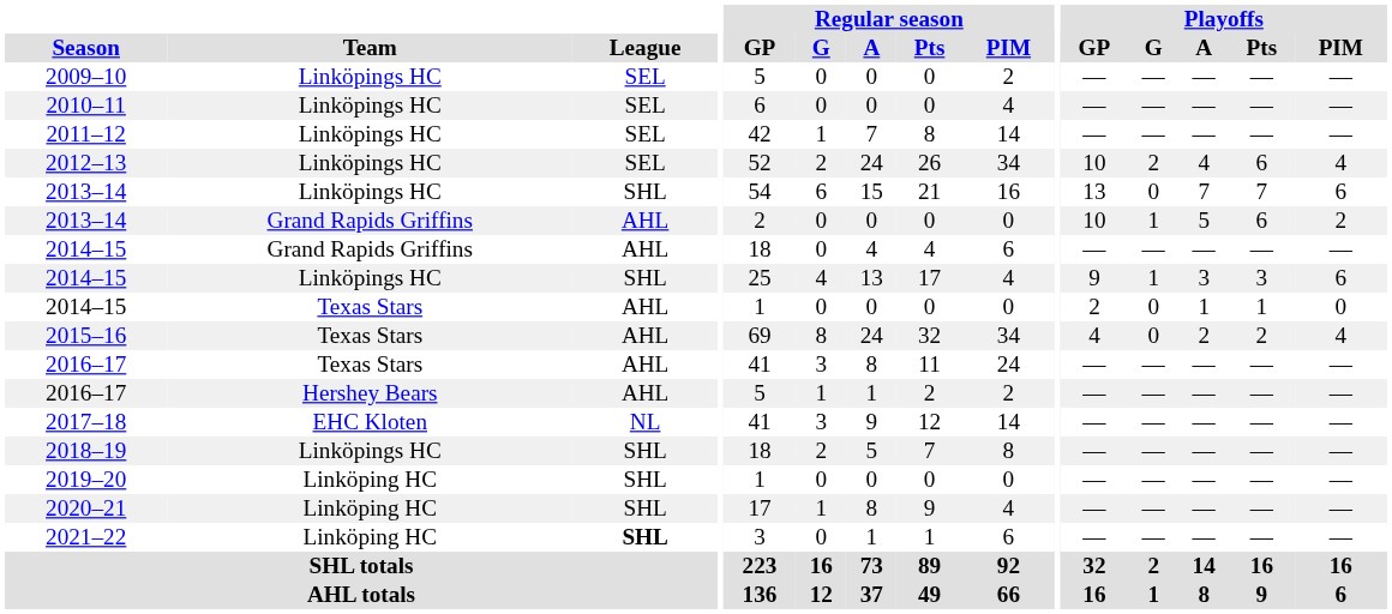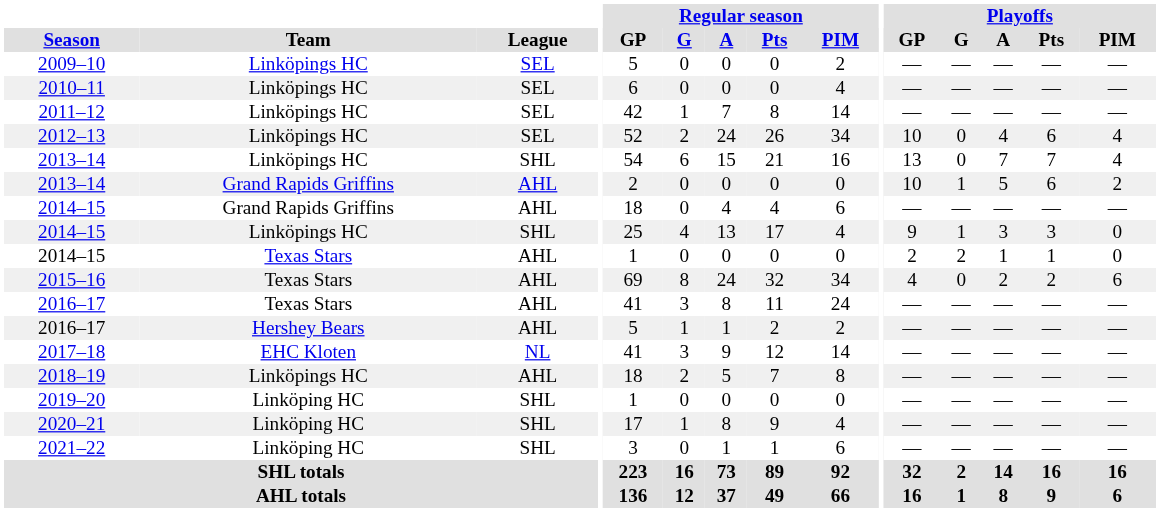 <table border="0" cellpadding="1" cellspacing="0" style="text-align:center; width:60em">
 <tr bgcolor="#e0e0e0">
 <th colspan="3" bgcolor="#ffffff"></th>
 <th rowspan="99" bgcolor="#ffffff"></th>
 <th colspan="5"><a href='#'>Regular season</a></th>
 <th rowspan="99" bgcolor="#ffffff"></th>
 <th colspan="5"><a href='#'>Playoffs</a></th>
 </tr>
 <tr bgcolor="#e0e0e0">
 <th><a href='#'>Season</a></th>
 <th>Team</th>
 <th>League</th>
 <th>GP</th>
 <th><a href='#'>G</a></th>
 <th><a href='#'>A</a></th>
 <th><a href='#'>Pts</a></th>
 <th><a href='#'>PIM</a></th>
 <th>GP</th>
 <th>G</th>
 <th>A</th>
 <th>Pts</th>
 <th>PIM</th>
 </tr>
 <tr ALIGN="center">
 <td><a href='#'>2009–10</a></td>
 <td><a href='#'>Linköpings HC</a></td>
 <td><a href='#'>SEL</a></td>
 <td>5</td>
 <td>0</td>
 <td>0</td>
 <td>0</td>
 <td>2</td>
 <td>—</td>
 <td>—</td>
 <td>—</td>
 <td>—</td>
 <td>—</td>
 </tr>
 <tr ALIGN="center" bgcolor="#f0f0f0">
 <td><a href='#'>2010–11</a></td>
 <td>Linköpings HC</td>
 <td>SEL</td>
 <td>6</td>
 <td>0</td>
 <td>0</td>
 <td>0</td>
 <td>4</td>
 <td>—</td>
 <td>—</td>
 <td>—</td>
 <td>—</td>
 <td>—</td>
 </tr>
 <tr ALIGN="center">
 <td><a href='#'>2011–12</a></td>
 <td>Linköpings HC</td>
 <td>SEL</td>
 <td>42</td>
 <td>1</td>
 <td>7</td>
 <td>8</td>
 <td>14</td>
 <td>—</td>
 <td>—</td>
 <td>—</td>
 <td>—</td>
 <td>—</td>
 </tr>
 <tr ALIGN="center" bgcolor="#f0f0f0">
 <td><a href='#'>2012–13</a></td>
 <td>Linköpings HC</td>
 <td>SEL</td>
 <td>52</td>
 <td>2</td>
 <td>24</td>
 <td>26</td>
 <td>34</td>
 <td>10</td>
-<td>2</td>
+<td>0</td>
 <td>4</td>
 <td>6</td>
 <td>4</td>
 </tr>
 <tr ALIGN="center">
 <td><a href='#'>2013–14</a></td>
 <td>Linköpings HC</td>
 <td>SHL</td>
 <td>54</td>
 <td>6</td>
 <td>15</td>
 <td>21</td>
 <td>16</td>
 <td>13</td>
 <td>0</td>
 <td>7</td>
 <td>7</td>
-<td>6</td>
+<td>4</td>
 </tr>
 <tr ALIGN="center" bgcolor="#f0f0f0">
 <td><a href='#'>2013–14</a></td>
 <td><a href='#'>Grand Rapids Griffins</a></td>
 <td><a href='#'>AHL</a></td>
 <td>2</td>
 <td>0</td>
 <td>0</td>
 <td>0</td>
 <td>0</td>
 <td>10</td>
 <td>1</td>
 <td>5</td>
 <td>6</td>
 <td>2</td>
 </tr>
 <tr ALIGN="center">
 <td><a href='#'>2014–15</a></td>
 <td>Grand Rapids Griffins</td>
 <td>AHL</td>
 <td>18</td>
 <td>0</td>
 <td>4</td>
 <td>4</td>
 <td>6</td>
 <td>—</td>
 <td>—</td>
 <td>—</td>
 <td>—</td>
 <td>—</td>
 </tr>
 <tr ALIGN="center" bgcolor="#f0f0f0">
 <td><a href='#'>2014–15</a></td>
 <td>Linköpings HC</td>
 <td>SHL</td>
 <td>25</td>
 <td>4</td>
 <td>13</td>
 <td>17</td>
 <td>4</td>
 <td>9</td>
 <td>1</td>
 <td>3</td>
 <td>3</td>
-<td>6</td>
+<td>0</td>
 </tr>
 <tr ALIGN="center">
 <td>2014–15</td>
 <td><a href='#'>Texas Stars</a></td>
 <td>AHL</td>
 <td>1</td>
 <td>0</td>
 <td>0</td>
 <td>0</td>
 <td>0</td>
 <td>2</td>
-<td>0</td>
+<td>2</td>
 <td>1</td>
 <td>1</td>
 <td>0</td>
 </tr>
 <tr ALIGN="center" bgcolor="#f0f0f0">
 <td><a href='#'>2015–16</a></td>
 <td>Texas Stars</td>
 <td>AHL</td>
 <td>69</td>
 <td>8</td>
 <td>24</td>
 <td>32</td>
 <td>34</td>
 <td>4</td>
 <td>0</td>
 <td>2</td>
 <td>2</td>
-<td>4</td>
+<td>6</td>
 </tr>
 <tr ALIGN="center">
 <td><a href='#'>2016–17</a></td>
 <td>Texas Stars</td>
 <td>AHL</td>
 <td>41</td>
 <td>3</td>
 <td>8</td>
 <td>11</td>
 <td>24</td>
 <td>—</td>
 <td>—</td>
 <td>—</td>
 <td>—</td>
 <td>—</td>
 </tr>
 <tr ALIGN="center" bgcolor="#f0f0f0">
 <td>2016–17</td>
 <td><a href='#'>Hershey Bears</a></td>
 <td>AHL</td>
 <td>5</td>
 <td>1</td>
 <td>1</td>
 <td>2</td>
 <td>2</td>
 <td>—</td>
 <td>—</td>
 <td>—</td>
 <td>—</td>
 <td>—</td>
 </tr>
 <tr ALIGN="center">
 <td><a href='#'>2017–18</a></td>
 <td><a href='#'>EHC Kloten</a></td>
 <td><a href='#'>NL</a></td>
 <td>41</td>
 <td>3</td>
 <td>9</td>
 <td>12</td>
 <td>14</td>
 <td>—</td>
 <td>—</td>
 <td>—</td>
 <td>—</td>
 <td>—</td>
 </tr>
 <tr ALIGN="center" bgcolor="#f0f0f0">
 <td><a href='#'>2018–19</a></td>
 <td>Linköpings HC</td>
-<td>SHL</td>
+<td>AHL</td>
 <td>18</td>
 <td>2</td>
 <td>5</td>
 <td>7</td>
 <td>8</td>
 <td>—</td>
 <td>—</td>
 <td>—</td>
 <td>—</td>
 <td>—</td>
 </tr>
 <tr ALIGN="center">
 <td><a href='#'>2019–20</a></td>
 <td>Linköping HC</td>
 <td>SHL</td>
 <td>1</td>
 <td>0</td>
 <td>0</td>
 <td>0</td>
 <td>0</td>
 <td>—</td>
 <td>—</td>
 <td>—</td>
 <td>—</td>
 <td>—</td>
 </tr>
 <tr ALIGN="center" bgcolor="#f0f0f0">
 <td><a href='#'>2020–21</a></td>
 <td>Linköping HC</td>
 <td>SHL</td>
 <td>17</td>
 <td>1</td>
 <td>8</td>
 <td>9</td>
 <td>4</td>
 <td>—</td>
 <td>—</td>
 <td>—</td>
 <td>—</td>
 <td>—</td>
 </tr>
 <tr ALIGN="center">
 <td><a href='#'>2021–22</a></td>
 <td>Linköping HC</td>
-<td><strong>SHL</strong></td>
+<td>SHL</td>
 <td>3</td>
 <td>0</td>
 <td>1</td>
 <td>1</td>
 <td>6</td>
 <td>—</td>
 <td>—</td>
 <td>—</td>
 <td>—</td>
 <td>—</td>
 </tr>
 <tr style="background:#e0e0e0;">
 <th colspan="3">SHL totals</th>
 <th>223</th>
 <th>16</th>
 <th>73</th>
 <th>89</th>
 <th>92</th>
 <th>32</th>
 <th>2</th>
 <th>14</th>
 <th>16</th>
 <th>16</th>
 </tr>
 <tr style="background:#e0e0e0;">
 <th colspan="3">AHL totals</th>
 <th>136</th>
 <th>12</th>
 <th>37</th>
 <th>49</th>
 <th>66</th>
 <th>16</th>
 <th>1</th>
 <th>8</th>
 <th>9</th>
 <th>6</th>
 </tr>
 </table>
